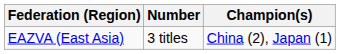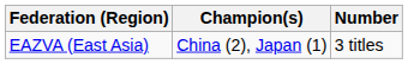 <table class="wikitable">
 <tr>
 <th>Federation (Region)</th>
+<th>Champion(s)</th>
 <th>Number</th>
-<th>Champion(s)</th>
 </tr>
 <tr>
 <td><a href='#'>EAZVA (East Asia)</a></td>
+<td><a href='#'>China</a> (2), <a href='#'>Japan</a> (1)</td>
 <td>3 titles</td>
-<td><a href='#'>China</a> (2), <a href='#'>Japan</a> (1)</td>
 </tr>
 </table>
